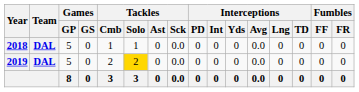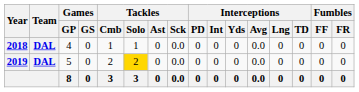 <table class="wikitable" style="text-align: center;">
 <tr>
 <th rowspan="2">Year</th>
 <th rowspan="2">Team</th>
 <th colspan="2">Games</th>
 <th colspan="4">Tackles</th>
 <th colspan="6">Interceptions</th>
 <th colspan="2">Fumbles</th>
 </tr>
 <tr>
 <th>GP</th>
 <th>GS</th>
 <th>Cmb</th>
 <th>Solo</th>
 <th>Ast</th>
 <th>Sck</th>
 <th>PD</th>
 <th>Int</th>
 <th>Yds</th>
 <th>Avg</th>
 <th>Lng</th>
 <th>TD</th>
 <th>FF</th>
 <th>FR</th>
 </tr>
 <tr>
 <th><a href='#'>2018</a></th>
 <th><a href='#'>DAL</a></th>
-<td>5</td>
+<td>4</td>
 <td>0</td>
 <td>1</td>
 <td>1</td>
 <td>0</td>
 <td>0.0</td>
 <td>0</td>
 <td>0</td>
 <td>0</td>
 <td>0.0</td>
 <td>0</td>
 <td>0</td>
 <td>0</td>
 <td>0</td>
 </tr>
 <tr>
 <th><a href='#'>2019</a></th>
 <th><a href='#'>DAL</a></th>
 <td>5</td>
 <td>0</td>
 <td>2</td>
 <td style="background: gold;">2</td>
 <td>0</td>
 <td>0.0</td>
 <td>0</td>
 <td>0</td>
 <td>0</td>
 <td>0.0</td>
 <td>0</td>
 <td>0</td>
 <td>0</td>
 <td>0</td>
 </tr>
 <tr>
 <th colspan="2"></th>
 <th>8</th>
 <th>0</th>
 <th>3</th>
 <th>3</th>
 <th>0</th>
 <th>0.0</th>
 <th>0</th>
 <th>0</th>
 <th>0</th>
 <th>0.0</th>
 <th>0</th>
 <th>0</th>
 <th>0</th>
 <th>0</th>
 </tr>
 </table>
